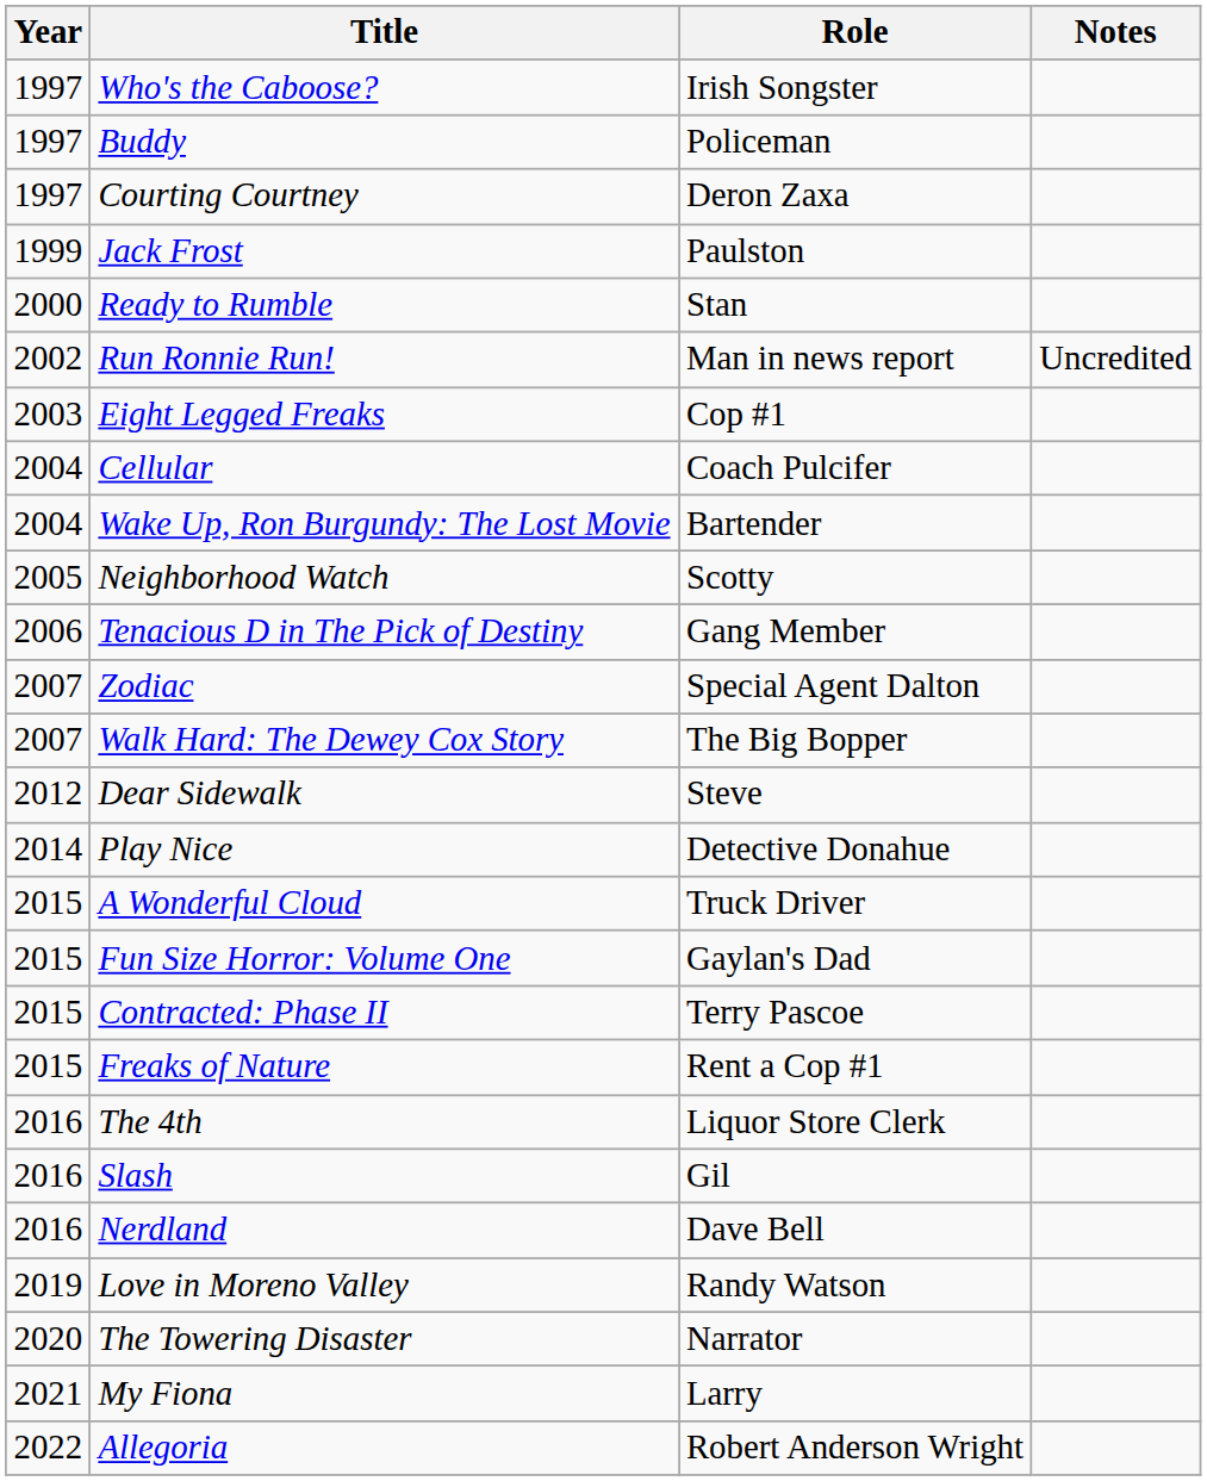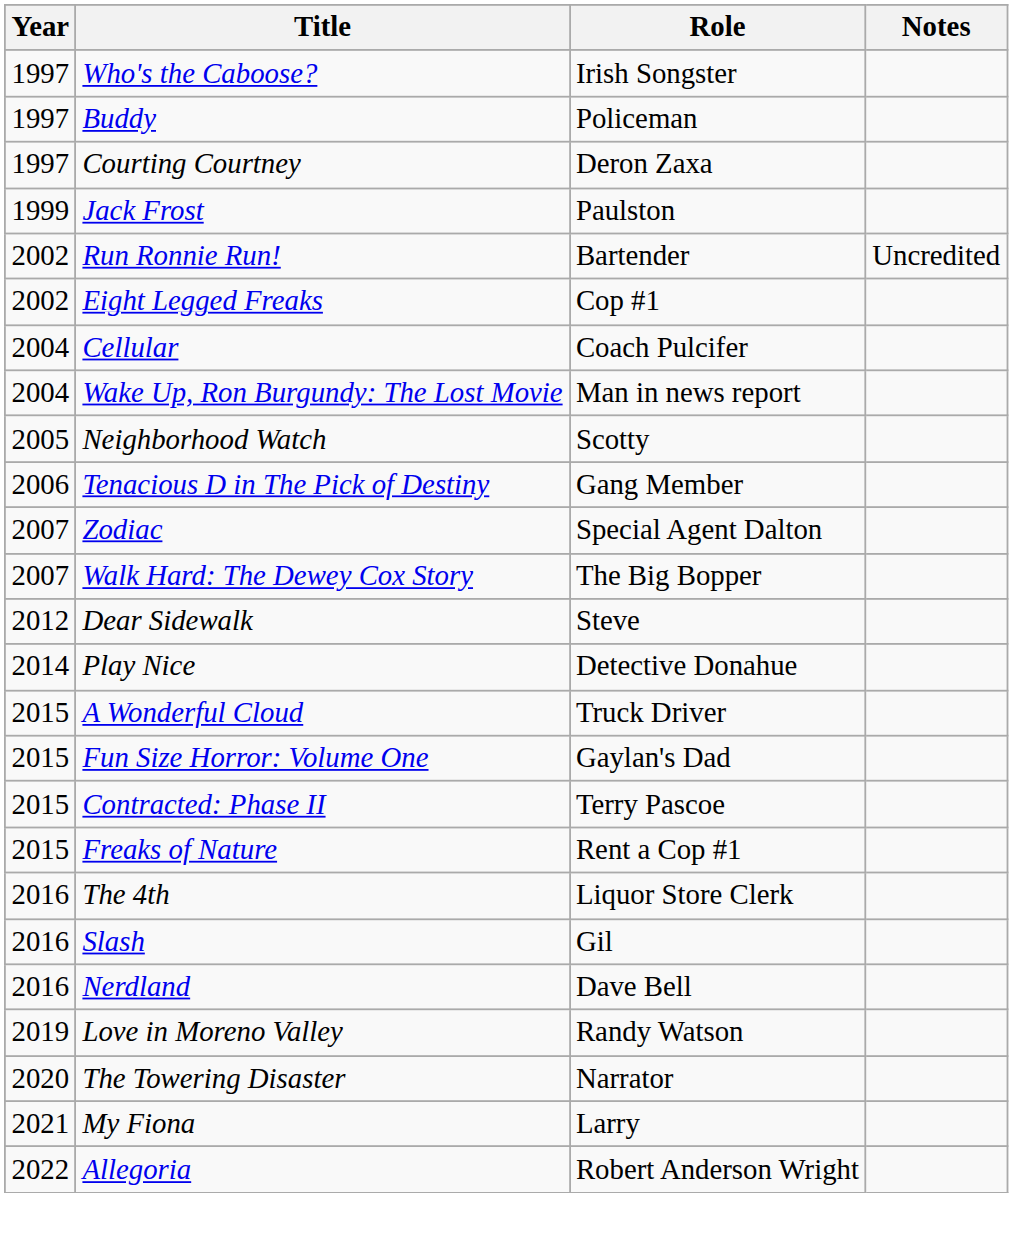 <table class="wikitable sortable">
 <tr>
 <th>Year</th>
 <th>Title</th>
 <th>Role</th>
 <th>Notes</th>
 </tr>
 <tr>
 <td>1997</td>
 <td><em><a href='#'>Who's the Caboose?</a></em></td>
 <td>Irish Songster</td>
 <td></td>
 </tr>
 <tr>
 <td>1997</td>
 <td><a href='#'><em>Buddy</em></a></td>
 <td>Policeman</td>
 <td></td>
 </tr>
 <tr>
 <td>1997</td>
 <td><em>Courting Courtney</em></td>
 <td>Deron Zaxa</td>
 <td></td>
 </tr>
 <tr>
 <td>1999</td>
 <td><a href='#'><em>Jack Frost</em></a></td>
 <td>Paulston</td>
 <td></td>
 </tr>
 <tr>
-<td>2000</td>
-<td><em><a href='#'>Ready to Rumble</a></em></td>
-<td>Stan</td>
-<td></td>
+<td>2002</td>
+<td><em><a href='#'>Run Ronnie Run!</a></em></td>
+<td>Bartender</td>
+<td>Uncredited</td>
 </tr>
 <tr>
 <td>2002</td>
-<td><em><a href='#'>Run Ronnie Run!</a></em></td>
-<td>Man in news report</td>
-<td>Uncredited</td>
-</tr>
-<tr>
-<td>2003</td>
 <td><em><a href='#'>Eight Legged Freaks</a></em></td>
 <td>Cop #1</td>
 <td></td>
 </tr>
 <tr>
 <td>2004</td>
 <td><a href='#'><em>Cellular</em></a></td>
 <td>Coach Pulcifer</td>
 <td></td>
 </tr>
 <tr>
 <td>2004</td>
 <td><em><a href='#'>Wake Up, Ron Burgundy: The Lost Movie</a></em></td>
-<td>Bartender</td>
+<td>Man in news report</td>
 <td></td>
 </tr>
 <tr>
 <td>2005</td>
 <td><em>Neighborhood Watch</em></td>
 <td>Scotty</td>
 <td></td>
 </tr>
 <tr>
 <td>2006</td>
 <td><em><a href='#'>Tenacious D in The Pick of Destiny</a></em></td>
 <td>Gang Member</td>
 <td></td>
 </tr>
 <tr>
 <td>2007</td>
 <td><a href='#'><em>Zodiac</em></a></td>
 <td>Special Agent Dalton</td>
 <td></td>
 </tr>
 <tr>
 <td>2007</td>
 <td><em><a href='#'>Walk Hard: The Dewey Cox Story</a></em></td>
 <td>The Big Bopper</td>
 <td></td>
 </tr>
 <tr>
 <td>2012</td>
 <td><em>Dear Sidewalk</em></td>
 <td>Steve</td>
 <td></td>
 </tr>
 <tr>
 <td>2014</td>
 <td><em>Play Nice</em></td>
 <td>Detective Donahue</td>
 <td></td>
 </tr>
 <tr>
 <td>2015</td>
 <td><em><a href='#'>A Wonderful Cloud</a></em></td>
 <td>Truck Driver</td>
 <td></td>
 </tr>
 <tr>
 <td>2015</td>
 <td><a href='#'><em>Fun Size Horror: Volume One</em></a></td>
 <td>Gaylan's Dad</td>
 <td></td>
 </tr>
 <tr>
 <td>2015</td>
 <td><em><a href='#'>Contracted: Phase II</a></em></td>
 <td>Terry Pascoe</td>
 <td></td>
 </tr>
 <tr>
 <td>2015</td>
 <td><a href='#'><em>Freaks of Nature</em></a></td>
 <td>Rent a Cop #1</td>
 <td></td>
 </tr>
 <tr>
 <td>2016</td>
 <td><em>The 4th</em></td>
 <td>Liquor Store Clerk</td>
 <td></td>
 </tr>
 <tr>
 <td>2016</td>
 <td><a href='#'><em>Slash</em></a></td>
 <td>Gil</td>
 <td></td>
 </tr>
 <tr>
 <td>2016</td>
 <td><em><a href='#'>Nerdland</a></em></td>
 <td>Dave Bell</td>
 <td></td>
 </tr>
 <tr>
 <td>2019</td>
 <td><em>Love in Moreno Valley</em></td>
 <td>Randy Watson</td>
 <td></td>
 </tr>
 <tr>
 <td>2020</td>
 <td><em>The Towering Disaster</em></td>
 <td>Narrator</td>
 <td></td>
 </tr>
 <tr>
 <td>2021</td>
 <td><em>My Fiona</em></td>
 <td>Larry</td>
 <td></td>
 </tr>
 <tr>
 <td>2022</td>
 <td><em><a href='#'>Allegoria</a></em></td>
 <td>Robert Anderson Wright</td>
 <td></td>
 </tr>
 </table>
